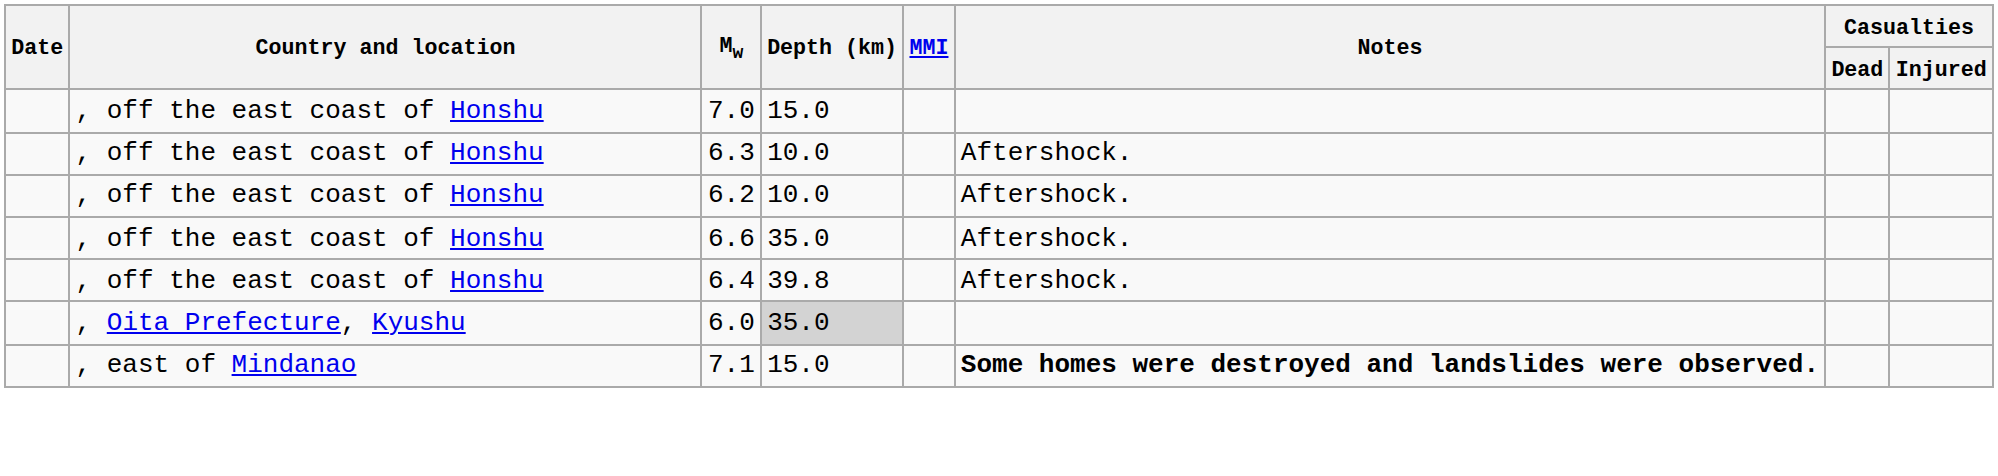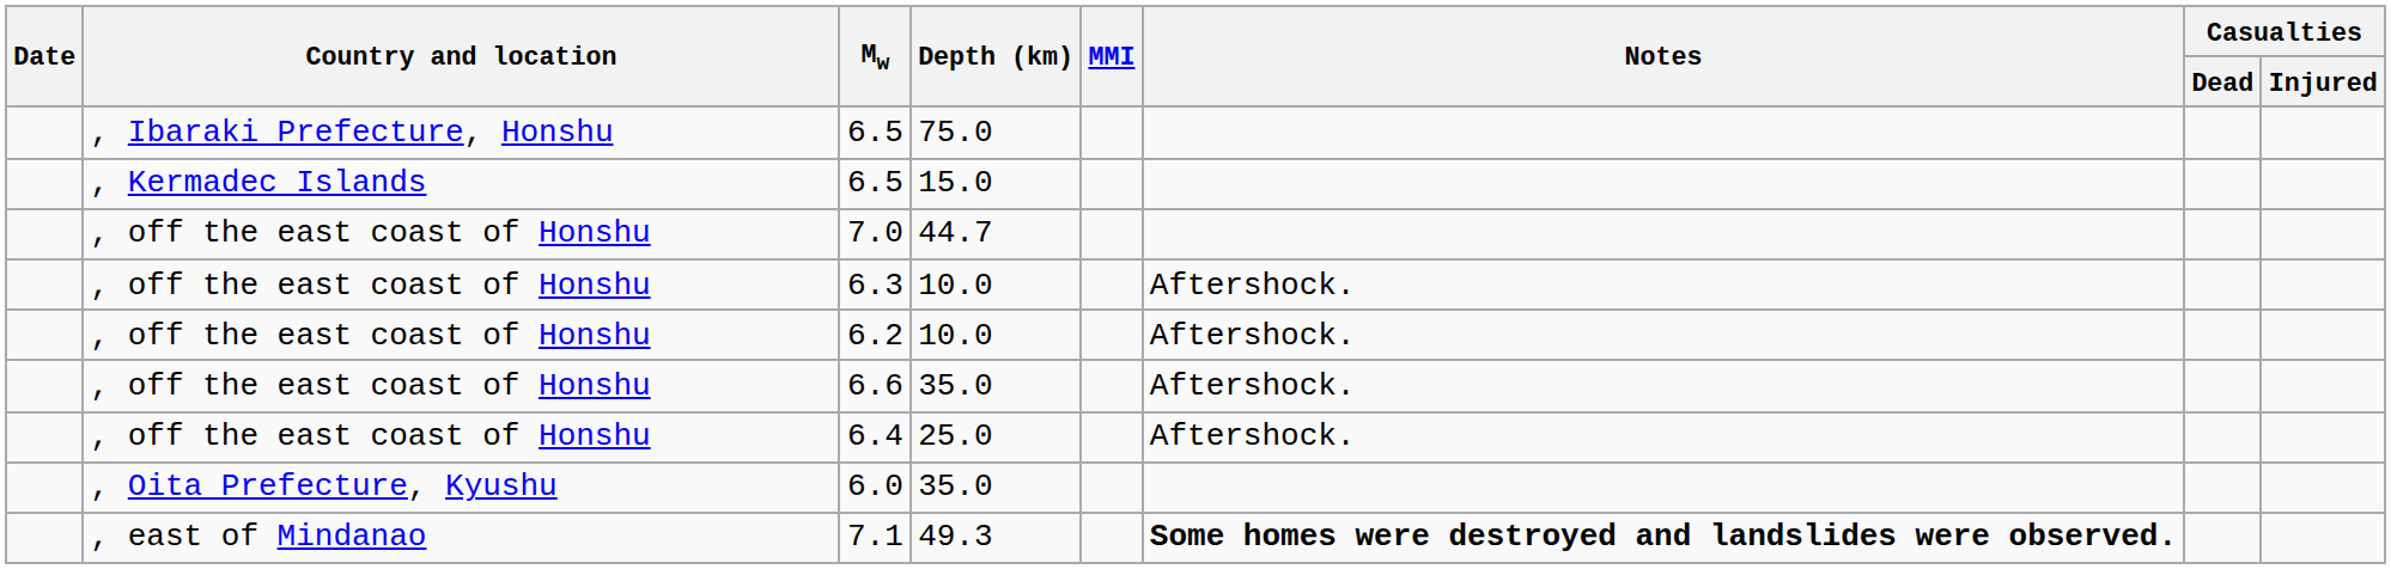 <table class="wikitable sortable sort-under" style="border:1px black; margin-left:1em;">
 <tr>
 <th rowspan="2"><small>Date</small></th>
 <th rowspan="2" style="width: 310px"><small>Country and location</small></th>
 <th rowspan="2"><small>M<sub>w</sub></small></th>
 <th rowspan="2"><small>Depth (km)</small></th>
 <th rowspan="2"><small><a href='#'>MMI</a></small></th>
 <th rowspan="2" class="unsortable"><small>Notes</small></th>
 <th colspan="2"><small>Casualties</small></th>
 </tr>
 <tr>
 <th><small>Dead</small></th>
 <th><small>Injured</small></th>
 </tr>
 <tr>
 <td></td>
+<td>, <a href='#'>Ibaraki Prefecture</a>, <a href='#'>Honshu</a></td>
+<td>6.5</td>
+<td>75.0</td>
+<td></td>
+<td></td>
+<td></td>
+<td></td>
+</tr>
+<tr>
+<td></td>
+<td>, <a href='#'>Kermadec Islands</a></td>
+<td>6.5</td>
+<td>15.0</td>
+<td></td>
+<td></td>
+<td></td>
+<td></td>
+</tr>
+<tr>
+<td></td>
 <td>, off the east coast of <a href='#'>Honshu</a></td>
 <td>7.0</td>
-<td>15.0</td>
+<td>44.7</td>
 <td></td>
 <td></td>
 <td></td>
 <td></td>
 </tr>
 <tr>
 <td></td>
 <td>, off the east coast of <a href='#'>Honshu</a></td>
 <td>6.3</td>
 <td>10.0</td>
 <td></td>
 <td>Aftershock.</td>
 <td></td>
 <td></td>
 </tr>
 <tr>
 <td></td>
 <td>, off the east coast of <a href='#'>Honshu</a></td>
 <td>6.2</td>
 <td>10.0</td>
 <td></td>
 <td>Aftershock.</td>
 <td></td>
 <td></td>
 </tr>
 <tr>
 <td></td>
 <td>, off the east coast of <a href='#'>Honshu</a></td>
 <td>6.6</td>
 <td>35.0</td>
 <td></td>
 <td>Aftershock.</td>
 <td></td>
 <td></td>
 </tr>
 <tr>
 <td></td>
 <td>, off the east coast of <a href='#'>Honshu</a></td>
 <td>6.4</td>
-<td>39.8</td>
+<td>25.0</td>
 <td></td>
 <td>Aftershock.</td>
 <td></td>
 <td></td>
 </tr>
 <tr>
 <td></td>
 <td>, <a href='#'>Oita Prefecture</a>, <a href='#'>Kyushu</a></td>
 <td>6.0</td>
-<td style="background: lightgrey;">35.0</td>
+<td>35.0</td>
 <td></td>
 <td></td>
 <td></td>
 <td></td>
 </tr>
 <tr>
 <td></td>
 <td>, east of <a href='#'>Mindanao</a></td>
 <td>7.1</td>
-<td>15.0</td>
+<td>49.3</td>
 <td></td>
 <td><strong>Some homes were destroyed and landslides were observed.</strong></td>
 <td></td>
 <td></td>
 </tr>
 </table>
